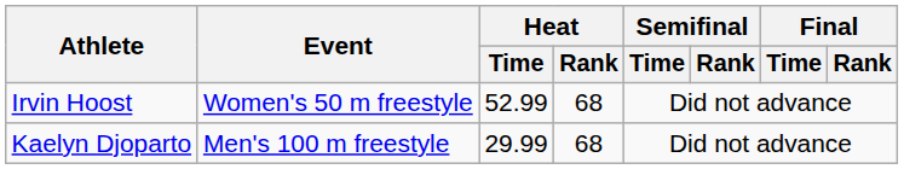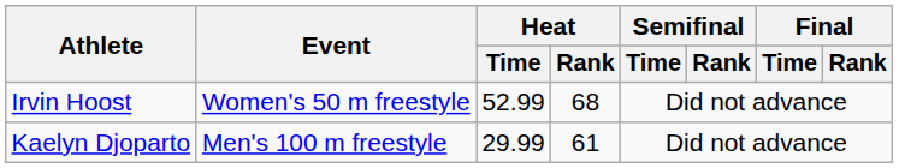 <table class=wikitable style="font-size:90%">
 <tr>
 <th rowspan="2">Athlete</th>
 <th rowspan="2">Event</th>
 <th colspan="2">Heat</th>
 <th colspan="2">Semifinal</th>
 <th colspan="2">Final</th>
 </tr>
 <tr style="font-size:95%">
 <th>Time</th>
 <th>Rank</th>
 <th>Time</th>
 <th>Rank</th>
 <th>Time</th>
 <th>Rank</th>
 </tr>
 <tr align=center>
 <td align=left><a href='#'>Irvin Hoost</a></td>
 <td align=left><a href='#'>Women's 50 m freestyle</a></td>
 <td>52.99</td>
 <td>68</td>
 <td colspan=4>Did not advance</td>
 </tr>
 <tr align=center>
 <td align=left><a href='#'>Kaelyn Djoparto</a></td>
 <td align=left><a href='#'>Men's 100 m freestyle</a></td>
 <td>29.99</td>
-<td>68</td>
+<td>61</td>
 <td colspan=4>Did not advance</td>
 </tr>
 </table>
